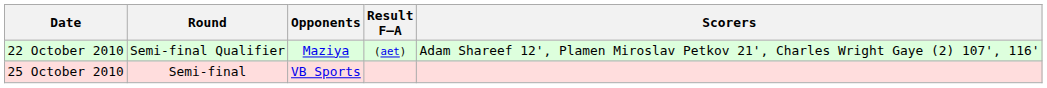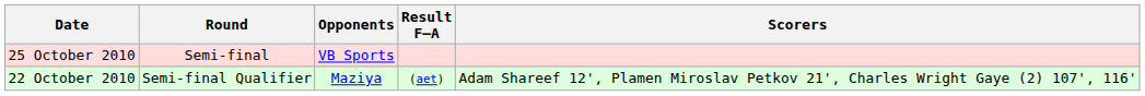 <table class="wikitable" style="text-align:center">
 <tr>
 <th>Date</th>
 <th>Round</th>
 <th>Opponents</th>
 <th>Result<br>F–A</th>
 <th>Scorers</th>
 </tr>
+<tr bgcolor="#ffdddd">
+<td>25 October 2010</td>
+<td>Semi-final</td>
+<td><a href='#'>VB Sports</a></td>
+<td></td>
+<td></td>
+</tr>
 <tr bgcolor="#ddffdd">
 <td>22 October 2010</td>
 <td>Semi-final Qualifier</td>
 <td><a href='#'>Maziya</a></td>
 <td> <small>(<a href='#'>aet</a>)</small></td>
 <td>Adam Shareef 12', Plamen Miroslav Petkov 21', Charles Wright Gaye (2) 107', 116'</td>
 </tr>
-<tr bgcolor="#ffdddd">
-<td>25 October 2010</td>
-<td>Semi-final</td>
-<td><a href='#'>VB Sports</a></td>
-<td></td>
-<td></td>
-</tr>
 </table>
